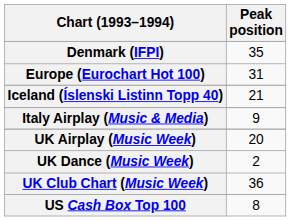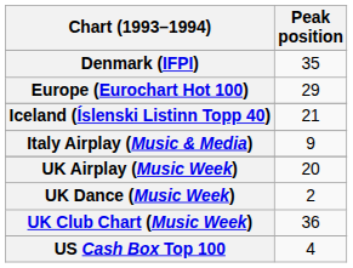 <table class="wikitable plainrowheaders sortable" style="text-align:center">
 <tr>
 <th scope="col">Chart (1993–1994)</th>
 <th scope="col">Peak<br>position</th>
 </tr>
 <tr>
 </tr>
 <tr>
 </tr>
 <tr>
 </tr>
 <tr>
 <th scope="row">Denmark (<a href='#'>IFPI</a>)</th>
 <td>35</td>
 </tr>
 <tr>
 <th scope="row">Europe (<a href='#'>Eurochart Hot 100</a>)</th>
-<td>31</td>
+<td>29</td>
 </tr>
 <tr>
 </tr>
 <tr>
 </tr>
 <tr>
 <th scope="row">Iceland (<a href='#'>Íslenski Listinn Topp 40</a>)</th>
 <td>21</td>
 </tr>
 <tr>
 </tr>
 <tr>
 <th scope="row">Italy Airplay (<em><a href='#'>Music & Media</a></em>)</th>
 <td>9</td>
 </tr>
 <tr>
 </tr>
 <tr>
 </tr>
 <tr>
 </tr>
 <tr>
 </tr>
 <tr>
 </tr>
 <tr>
 </tr>
 <tr>
 </tr>
 <tr>
 <th scope="row">UK Airplay (<em><a href='#'>Music Week</a></em>)</th>
 <td>20</td>
 </tr>
 <tr>
 <th scope="row">UK Dance (<em><a href='#'>Music Week</a></em>)</th>
 <td>2</td>
 </tr>
 <tr>
 <th scope="row"><a href='#'>UK Club Chart</a> (<em><a href='#'>Music Week</a></em>)</th>
 <td>36</td>
 </tr>
 <tr>
 </tr>
 <tr>
 </tr>
 <tr>
 </tr>
 <tr>
 </tr>
 <tr>
 <th scope="row">US <a href='#'><em>Cash Box</em> Top 100</a></th>
-<td>8</td>
+<td>4</td>
 </tr>
 </table>
